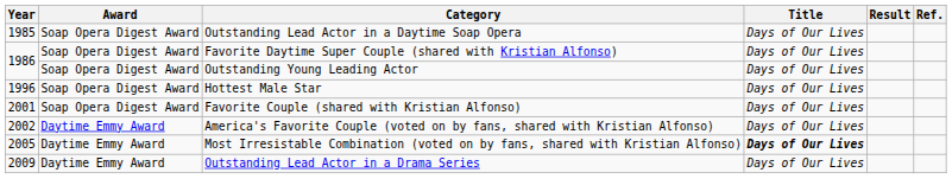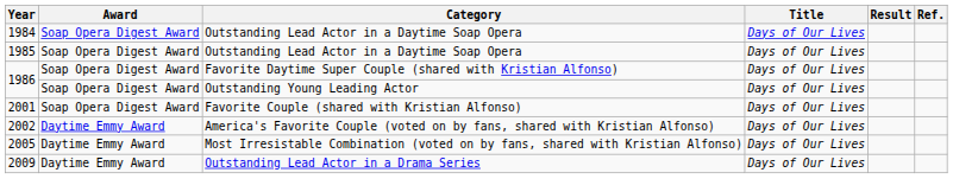 <table class="wikitable">
 <tr>
 <th>Year</th>
 <th>Award</th>
 <th>Category</th>
 <th>Title</th>
 <th>Result</th>
 <th>Ref.</th>
+</tr>
+<tr>
+<td>1984</td>
+<td><a href='#'>Soap Opera Digest Award</a></td>
+<td>Outstanding Lead Actor in a Daytime Soap Opera</td>
+<td><em><a href='#'>Days of Our Lives</a></em></td>
+<td></td>
+<td></td>
 </tr>
 <tr>
 <td>1985</td>
 <td>Soap Opera Digest Award</td>
 <td>Outstanding Lead Actor in a Daytime Soap Opera</td>
 <td><em>Days of Our Lives</em></td>
 <td></td>
 <td></td>
 </tr>
 <tr>
 <td rowspan="2">1986</td>
 <td>Soap Opera Digest Award</td>
 <td>Favorite Daytime Super Couple (shared with <a href='#'>Kristian Alfonso</a>)</td>
 <td><em>Days of Our Lives</em></td>
 <td></td>
 <td></td>
 </tr>
 <tr>
 <td>Soap Opera Digest Award</td>
 <td>Outstanding Young Leading Actor</td>
 <td><em>Days of Our Lives</em></td>
 <td></td>
 <td></td>
 </tr>
 <tr>
-<td>1996</td>
-<td>Soap Opera Digest Award</td>
-<td>Hottest Male Star</td>
-<td><em>Days of Our Lives</em></td>
-<td></td>
-<td></td>
-</tr>
-<tr>
 <td>2001</td>
 <td>Soap Opera Digest Award</td>
 <td>Favorite Couple (shared with Kristian Alfonso)</td>
 <td><em>Days of Our Lives</em></td>
 <td></td>
 <td></td>
 </tr>
 <tr>
 <td>2002</td>
 <td><a href='#'>Daytime Emmy Award</a></td>
 <td>America's Favorite Couple (voted on by fans, shared with Kristian Alfonso)</td>
 <td><em>Days of Our Lives</em></td>
 <td></td>
 <td></td>
 </tr>
 <tr>
 <td>2005</td>
 <td>Daytime Emmy Award</td>
 <td>Most Irresistable Combination (voted on by fans, shared with Kristian Alfonso)</td>
-<td><strong><em>Days of Our Lives</em></strong></td>
+<td><em>Days of Our Lives</em></td>
 <td></td>
 <td></td>
 </tr>
 <tr>
 <td>2009</td>
 <td>Daytime Emmy Award</td>
 <td><a href='#'>Outstanding Lead Actor in a Drama Series</a></td>
 <td><em>Days of Our Lives</em></td>
 <td></td>
 <td></td>
 </tr>
 </table>
